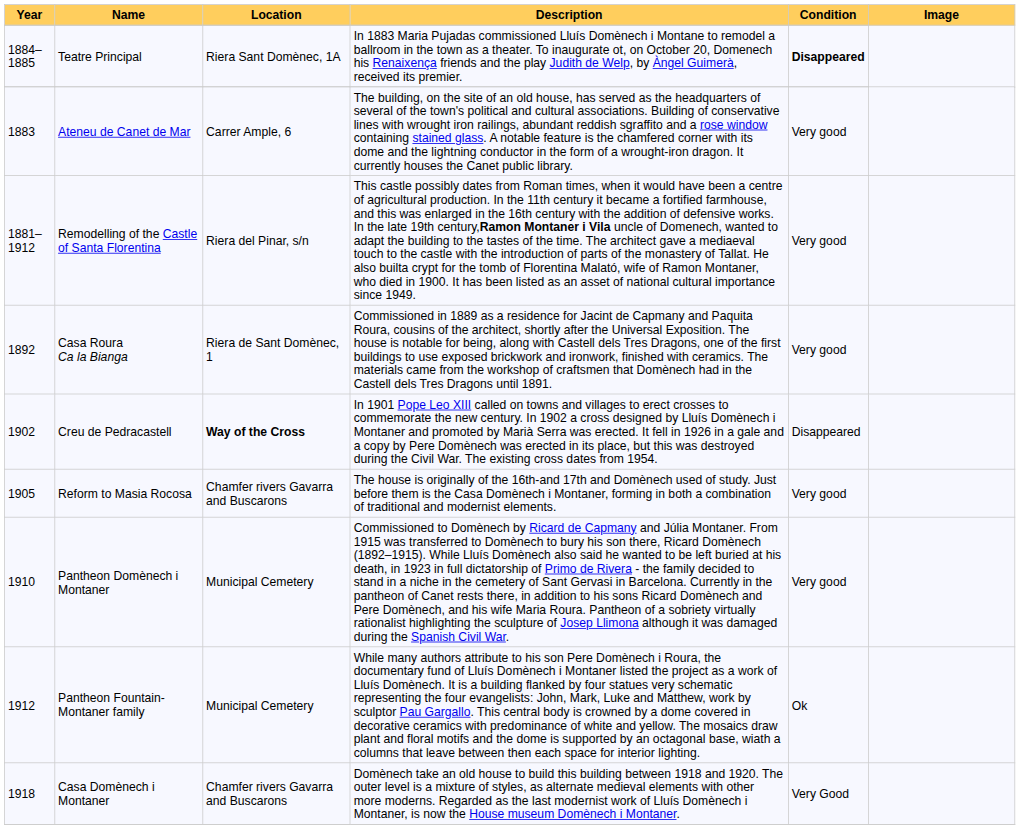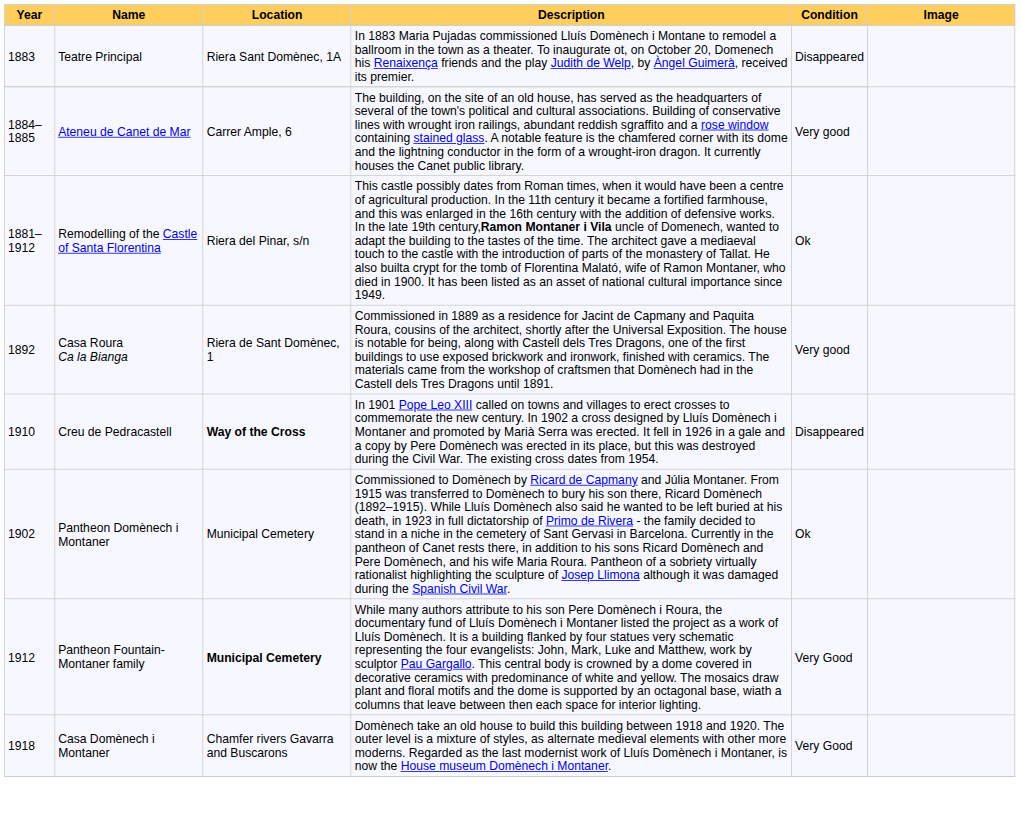 <table bgcolor="#f7f8ff" cellpadding="4" cellspacing="0" border="1" style="font-size: 95%; border: #cccccc solid 1px; border-collapse: collapse;">
 <tr>
 <th width="5%" style="background:#ffce5d;">Year</th>
 <th width="15%" style="background:#ffce5d;">Name</th>
 <th width="15%" style="background:#ffce5d;">Location</th>
 <th width="45%" style="background:#ffce5d;">Description</th>
 <th width="5%" style="background:#ffce5d;">Condition</th>
 <th width="15%" style="background:#ffce5d;">Image</th>
 </tr>
 <tr ---->
 </tr>
 <tr>
-<td>1884–1885</td>
+<td>1883</td>
 <td>Teatre Principal</td>
 <td>Riera Sant Domènec, 1A</td>
 <td>In 1883 Maria Pujadas commissioned Lluís Domènech i Montane to remodel a ballroom in the town as a theater. To inaugurate ot, on October 20, Domenech his <a href='#'>Renaixença</a> friends and the play <a href='#'>Judith de Welp</a>, by <a href='#'>Àngel Guimerà</a>, received its premier.</td>
-<td><strong>Disappeared</strong></td>
+<td>Disappeared</td>
 </tr>
 <tr>
 </tr>
 <tr>
-<td>1883</td>
+<td>1884–1885</td>
 <td><a href='#'>Ateneu de Canet de Mar</a></td>
 <td>Carrer Ample, 6</td>
 <td>The building, on the site of an old house, has served as  the headquarters of several of the town's political and cultural associations. Building of conservative  lines with wrought iron railings, abundant reddish sgraffito and a <a href='#'>rose window</a> containing <a href='#'>stained glass</a>. A notable feature is the chamfered  corner with its dome and the lightning conductor in the form of a wrought-iron dragon. It currently houses the Canet public library.</td>
 <td>Very good</td>
 <td></td>
 </tr>
 <tr>
 <td>1881–1912</td>
 <td>Remodelling of the <a href='#'>Castle of Santa Florentina</a></td>
 <td>Riera del Pinar, s/n</td>
 <td>This castle possibly dates from Roman times, when it would have been a centre of agricultural production. In the 11th century it became a fortified farmhouse, and this was enlarged in the 16th century with the addition of defensive works. In the late 19th century,<strong>Ramon Montaner i Vila</strong> uncle of Domenech, wanted to adapt the building  to the tastes of the time. The architect gave a mediaeval touch to the castle with the introduction of parts of the monastery of Tallat. He also builta crypt for the tomb of  Florentina Malató, wife of Ramon Montaner, who died in 1900. It has been listed as an asset of national cultural importance since 1949.</td>
-<td>Very good</td>
+<td>Ok</td>
 <td></td>
 </tr>
 <tr>
 <td>1892</td>
 <td>Casa Roura <br><em>Ca la Bianga</em></td>
 <td>Riera de Sant Domènec, 1</td>
 <td>Commissioned in 1889 as a residence for Jacint de Capmany and Paquita Roura, cousins of the architect, shortly after the Universal Exposition. The house is notable for being, along with Castell dels Tres Dragons, one of the first buildings to use exposed brickwork and ironwork, finished with ceramics. The materials came from the workshop of craftsmen that Domènech had in the Castell dels Tres Dragons until 1891.</td>
 <td>Very good</td>
 <td></td>
 </tr>
 <tr>
-<td>1902</td>
+<td>1910</td>
 <td>Creu de Pedracastell</td>
 <td><strong>Way of the Cross</strong></td>
 <td>In 1901 <a href='#'>Pope Leo XIII</a> called on towns and villages to erect crosses to commemorate the new century. In 1902 a cross designed by  Lluís Domènech i Montaner and promoted by Marià Serra was erected. It fell in 1926 in a gale and a copy by Pere Domènech was erected in its place, but this was destroyed during the Civil War. The existing cross dates from 1954.</td>
 <td>Disappeared</td>
 <td></td>
 </tr>
 <tr>
-<td>1905</td>
-<td>Reform to Masia Rocosa</td>
-<td>Chamfer rivers Gavarra and Buscarons</td>
-<td>The house is originally of the 16th-and 17th and Domènech used of study. Just before them is the Casa Domènech i Montaner, forming in both a combination of traditional and modernist elements.</td>
-<td>Very good</td>
-<td></td>
-</tr>
-<tr>
-<td>1910</td>
+<td>1902</td>
 <td>Pantheon Domènech i Montaner</td>
 <td>Municipal Cemetery</td>
 <td>Commissioned to Domènech by <a href='#'>Ricard de Capmany</a> and Júlia Montaner. From 1915 was transferred to Domènech to bury his son there, Ricard Domènech (1892–1915). While Lluís Domènech also said he wanted to be left buried at his death, in 1923 in full dictatorship of <a href='#'>Primo de Rivera</a> - the family decided to stand in a niche in the cemetery of Sant Gervasi in Barcelona. Currently in the pantheon of Canet rests there, in addition to his sons Ricard Domènech and Pere Domènech, and his wife Maria Roura. Pantheon of a sobriety virtually rationalist highlighting the sculpture of <a href='#'>Josep Llimona</a> although it was damaged during the <a href='#'>Spanish Civil War</a>.</td>
-<td>Very good</td>
+<td>Ok</td>
 <td></td>
 </tr>
 <tr>
 <td>1912</td>
 <td>Pantheon Fountain-Montaner family</td>
-<td>Municipal Cemetery</td>
+<td><strong>Municipal Cemetery</strong></td>
 <td>While many authors attribute to his son Pere Domènech i Roura, the documentary fund of Lluís Domènech i Montaner listed the project as a work of Lluís Domènech. It is a building flanked by four statues very schematic representing the four evangelists: John, Mark, Luke and Matthew, work by sculptor <a href='#'>Pau Gargallo</a>. This central body is crowned by a dome covered in decorative ceramics with predominance of white and yellow. The mosaics draw plant and floral motifs and the dome is supported by an octagonal base, wiath a columns that leave between then each space for interior lighting.</td>
-<td>Ok</td>
+<td>Very Good</td>
 <td></td>
 </tr>
 <tr>
 <td>1918</td>
 <td>Casa Domènech i Montaner</td>
 <td>Chamfer rivers Gavarra and Buscarons</td>
 <td>Domènech take an old house to build this building between 1918 and 1920. The outer level is a mixture of styles, as alternate medieval elements with other more moderns. Regarded as the last modernist work of Lluís Domènech i Montaner, is now the <a href='#'>House museum Domènech i Montaner</a>.</td>
 <td>Very Good</td>
 <td></td>
 </tr>
 <tr>
 </tr>
 </table>
